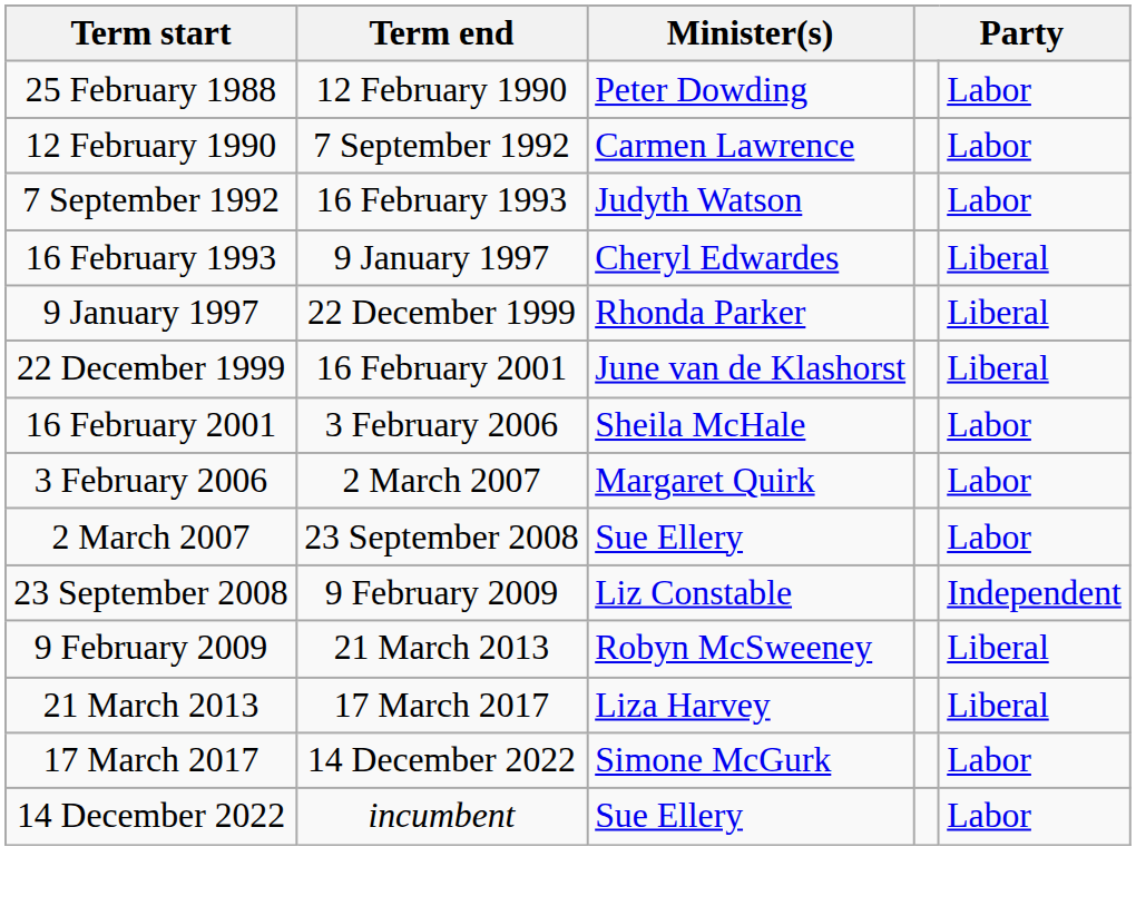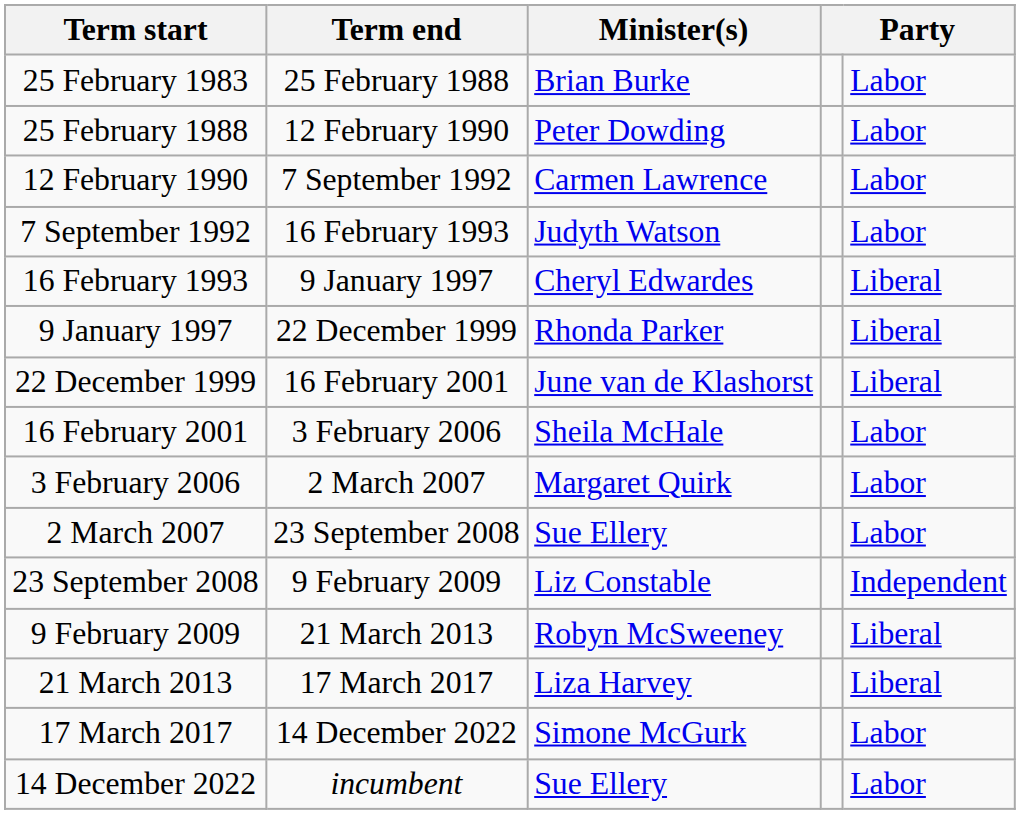 <table class="wikitable">
 <tr>
 <th>Term start</th>
 <th>Term end</th>
 <th>Minister(s)</th>
 <th colspan="2">Party</th>
+</tr>
+<tr>
+<td align=center>25 February 1983</td>
+<td align=center>25 February 1988</td>
+<td><a href='#'>Brian Burke</a></td>
+<td> </td>
+<td><a href='#'>Labor</a></td>
 </tr>
 <tr>
 <td align=center>25 February 1988</td>
 <td align=center>12 February 1990</td>
 <td><a href='#'>Peter Dowding</a></td>
 <td> </td>
 <td><a href='#'>Labor</a></td>
 </tr>
 <tr>
 <td align=center>12 February 1990</td>
 <td align=center>7 September 1992</td>
 <td><a href='#'>Carmen Lawrence</a></td>
 <td> </td>
 <td><a href='#'>Labor</a></td>
 </tr>
 <tr>
 <td align=center>7 September 1992</td>
 <td align=center>16 February 1993</td>
 <td><a href='#'>Judyth Watson</a></td>
 <td> </td>
 <td><a href='#'>Labor</a></td>
 </tr>
 <tr>
 <td align=center>16 February 1993</td>
 <td align=center>9 January 1997</td>
 <td><a href='#'>Cheryl Edwardes</a></td>
 <td> </td>
 <td><a href='#'>Liberal</a></td>
 </tr>
 <tr>
 <td align=center>9 January 1997</td>
 <td align=center>22 December 1999</td>
 <td><a href='#'>Rhonda Parker</a></td>
 <td> </td>
 <td><a href='#'>Liberal</a></td>
 </tr>
 <tr>
 <td align=center>22 December 1999</td>
 <td align=center>16 February 2001</td>
 <td><a href='#'>June van de Klashorst</a></td>
 <td> </td>
 <td><a href='#'>Liberal</a></td>
 </tr>
 <tr>
 <td align=center>16 February 2001</td>
 <td align=center>3 February 2006</td>
 <td><a href='#'>Sheila McHale</a></td>
 <td> </td>
 <td><a href='#'>Labor</a></td>
 </tr>
 <tr>
 <td align=center>3 February 2006</td>
 <td align=center>2 March 2007</td>
 <td><a href='#'>Margaret Quirk</a></td>
 <td> </td>
 <td><a href='#'>Labor</a></td>
 </tr>
 <tr>
 <td align=center>2 March 2007</td>
 <td align=center>23 September 2008</td>
 <td><a href='#'>Sue Ellery</a></td>
 <td> </td>
 <td><a href='#'>Labor</a></td>
 </tr>
 <tr>
 <td align=center>23 September 2008</td>
 <td align=center>9 February 2009</td>
 <td><a href='#'>Liz Constable</a></td>
 <td> </td>
 <td><a href='#'>Independent</a></td>
 </tr>
 <tr>
 <td align=center>9 February 2009</td>
 <td align=center>21 March 2013</td>
 <td><a href='#'>Robyn McSweeney</a></td>
 <td> </td>
 <td><a href='#'>Liberal</a></td>
 </tr>
 <tr>
 <td align=center>21 March 2013</td>
 <td align=center>17 March 2017</td>
 <td><a href='#'>Liza Harvey</a></td>
 <td> </td>
 <td><a href='#'>Liberal</a></td>
 </tr>
 <tr>
 <td align=center>17 March 2017</td>
 <td align=center>14 December 2022</td>
 <td><a href='#'>Simone McGurk</a></td>
 <td> </td>
 <td><a href='#'>Labor</a></td>
 </tr>
 <tr>
 <td align=center>14 December 2022</td>
 <td align=center><em>incumbent</em></td>
 <td><a href='#'>Sue Ellery</a></td>
 <td> </td>
 <td><a href='#'>Labor</a></td>
 </tr>
 </table>
